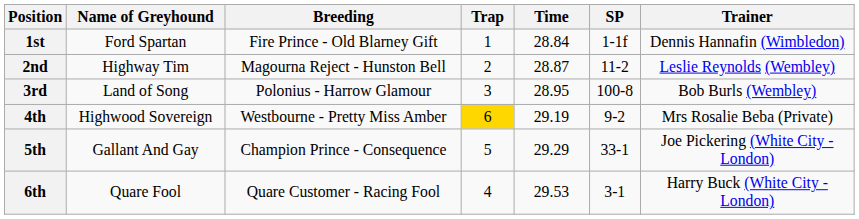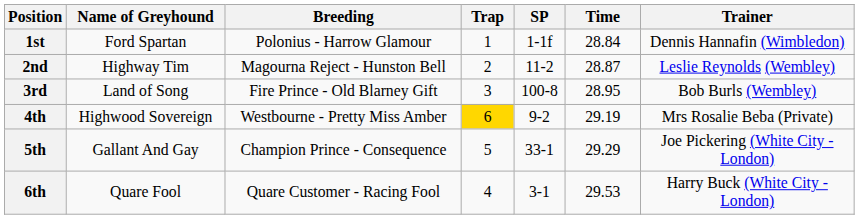 <table class="wikitable" style="text-align: center">
 <tr>
 <th width=50>Position</th>
 <th width=180>Name of Greyhound</th>
 <th width=280>Breeding</th>
 <th width=50>Trap</th>
+<th width=50>SP</th>
 <th width=80>Time</th>
-<th width=50>SP</th>
 <th width=250>Trainer</th>
 </tr>
 <tr>
 <th>1st</th>
 <td>Ford Spartan</td>
-<td>Fire Prince - Old Blarney Gift</td>
+<td>Polonius - Harrow Glamour</td>
 <td>1</td>
+<td>1-1f</td>
 <td>28.84</td>
-<td>1-1f</td>
 <td>Dennis Hannafin <a href='#'>(Wimbledon)</a></td>
 </tr>
 <tr>
 <th>2nd</th>
 <td>Highway Tim</td>
 <td>Magourna Reject - Hunston Bell</td>
 <td>2</td>
+<td>11-2</td>
 <td>28.87</td>
-<td>11-2</td>
 <td><a href='#'>Leslie Reynolds</a> <a href='#'>(Wembley)</a></td>
 </tr>
 <tr>
 <th>3rd</th>
 <td>Land of Song</td>
-<td>Polonius - Harrow Glamour</td>
+<td>Fire Prince - Old Blarney Gift</td>
 <td>3</td>
+<td>100-8</td>
 <td>28.95</td>
-<td>100-8</td>
 <td>Bob Burls <a href='#'>(Wembley)</a></td>
 </tr>
 <tr>
 <th>4th</th>
 <td>Highwood Sovereign</td>
 <td>Westbourne - Pretty Miss Amber</td>
 <td style="background: gold;">6</td>
+<td>9-2</td>
 <td>29.19</td>
-<td>9-2</td>
 <td>Mrs Rosalie Beba (Private)</td>
 </tr>
 <tr>
 <th>5th</th>
 <td>Gallant And Gay</td>
 <td>Champion Prince - Consequence</td>
 <td>5</td>
+<td>33-1</td>
 <td>29.29</td>
-<td>33-1</td>
 <td>Joe Pickering <a href='#'>(White City - London)</a></td>
 </tr>
 <tr>
 <th>6th</th>
 <td>Quare Fool</td>
 <td>Quare Customer - Racing Fool</td>
 <td>4</td>
+<td>3-1</td>
 <td>29.53</td>
-<td>3-1</td>
 <td>Harry Buck <a href='#'>(White City - London)</a></td>
 </tr>
 </table>
